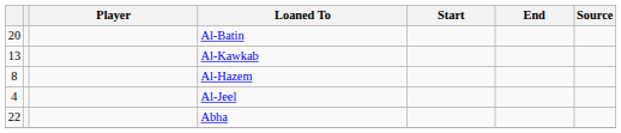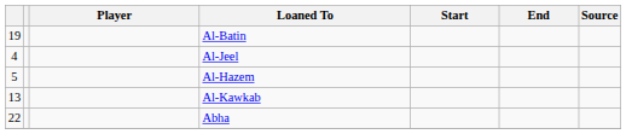 <table class="wikitable plainrowheaders sortable" style="font-size:95%">
 <tr>
 <th></th>
 <th></th>
 <th scope=col style="width:200px;"><strong>Player</strong></th>
 <th scope=col style="width:250px;"><strong>Loaned To</strong></th>
 <th scope=col style="width:100px;"><strong>Start</strong></th>
 <th scope=col style="width:90px;"><strong>End</strong></th>
 <th><strong>Source</strong></th>
 </tr>
 <tr>
-<td align=center>20</td>
+<td align=center>19</td>
 <td align=center></td>
 <td></td>
 <td> <a href='#'>Al-Batin</a></td>
+<td align=center></td>
+<td align=center></td>
+<td align=center></td>
+</tr>
+<tr>
+<td align=center>4</td>
+<td align=center></td>
+<td></td>
+<td> <a href='#'>Al-Jeel</a></td>
+<td align=center></td>
+<td align=center></td>
+<td align=center></td>
+</tr>
+<tr>
+<td align=center>5</td>
+<td align=center></td>
+<td></td>
+<td> <a href='#'>Al-Hazem</a></td>
 <td align=center></td>
 <td align=center></td>
 <td align=center></td>
 </tr>
 <tr>
 <td align=center>13</td>
 <td align=center></td>
 <td></td>
 <td> <a href='#'>Al-Kawkab</a></td>
-<td align=center></td>
-<td align=center></td>
-<td align=center></td>
-</tr>
-<tr>
-<td align=center>8</td>
-<td align=center></td>
-<td></td>
-<td> <a href='#'>Al-Hazem</a></td>
-<td align=center></td>
-<td align=center></td>
-<td align=center></td>
-</tr>
-<tr>
-<td align=center>4</td>
-<td align=center></td>
-<td></td>
-<td> <a href='#'>Al-Jeel</a></td>
 <td align=center></td>
 <td align=center></td>
 <td align=center></td>
 </tr>
 <tr>
 <td align=center>22</td>
 <td align=center></td>
 <td></td>
 <td> <a href='#'>Abha</a></td>
 <td align=center></td>
 <td align=center></td>
 <td align=center></td>
 </tr>
 <tr>
 </tr>
 </table>
